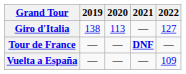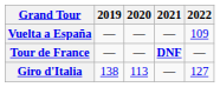 <table class="wikitable plainrowheaders">
 <tr>
 <th scope="col"><a href='#'>Grand Tour</a></th>
 <th scope="col">2019</th>
 <th scope="col">2020</th>
 <th scope="col">2021</th>
 <th scope="col">2022</th>
 </tr>
 <tr style="text-align:center;">
-<th scope="row"> <a href='#'>Giro d'Italia</a></th>
-<td><a href='#'>138</a></td>
-<td><a href='#'>113</a></td>
+<th scope="row"> <a href='#'>Vuelta a España</a></th>
 <td>—</td>
-<td><a href='#'>127</a></td>
+<td>—</td>
+<td>—</td>
+<td><a href='#'>109</a></td>
 </tr>
 <tr style="text-align:center;">
 <th scope="row"> <a href='#'>Tour de France</a></th>
 <td>—</td>
 <td>—</td>
 <td><strong><a href='#'>DNF</a></strong></td>
 <td>—</td>
 </tr>
 <tr style="text-align:center;">
-<th scope="row"> <a href='#'>Vuelta a España</a></th>
+<th scope="row"> <a href='#'>Giro d'Italia</a></th>
+<td><a href='#'>138</a></td>
+<td><a href='#'>113</a></td>
 <td>—</td>
-<td>—</td>
-<td>—</td>
-<td><a href='#'>109</a></td>
+<td><a href='#'>127</a></td>
 </tr>
 </table>
